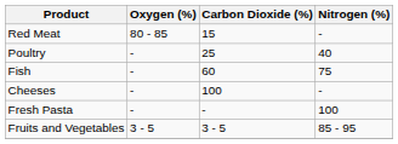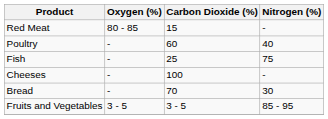 <table class="wikitable">
 <tr>
 <th>Product</th>
 <th>Oxygen (%)</th>
 <th>Carbon Dioxide (%)</th>
 <th>Nitrogen (%)</th>
 </tr>
 <tr>
 <td>Red Meat</td>
 <td>80 - 85</td>
 <td>15</td>
 <td>-</td>
 </tr>
 <tr>
 <td>Poultry</td>
 <td>-</td>
-<td>25</td>
+<td>60</td>
 <td>40</td>
 </tr>
 <tr>
 <td>Fish</td>
 <td>-</td>
-<td>60</td>
+<td>25</td>
 <td>75</td>
 </tr>
 <tr>
 <td>Cheeses</td>
 <td>-</td>
 <td>100</td>
 <td>-</td>
 </tr>
 <tr>
-<td>Fresh Pasta</td>
+<td>Bread</td>
 <td>-</td>
-<td>-</td>
-<td>100</td>
+<td>70</td>
+<td>30</td>
 </tr>
 <tr>
 <td>Fruits and Vegetables</td>
 <td>3 - 5</td>
 <td>3 - 5</td>
 <td>85 - 95</td>
 </tr>
 <tr>
 </tr>
 </table>
